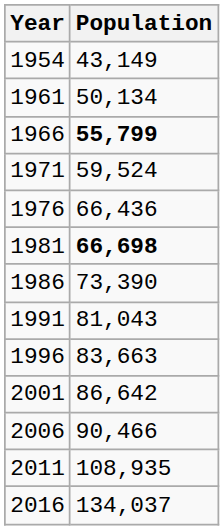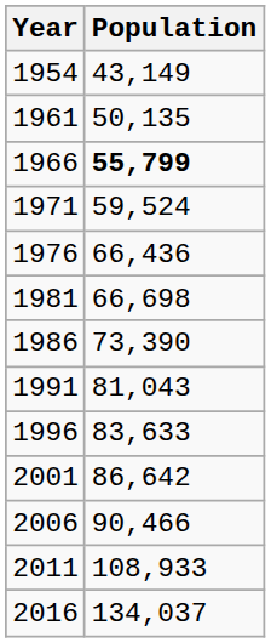 <table class="wikitable">
 <tr>
 <th>Year</th>
 <th>Population</th>
 </tr>
 <tr>
 <td>1954</td>
 <td>43,149</td>
 </tr>
 <tr>
 <td>1961</td>
-<td>50,134</td>
+<td>50,135</td>
 </tr>
 <tr>
 <td>1966</td>
 <td><strong>55,799</strong></td>
 </tr>
 <tr>
 <td>1971</td>
 <td>59,524</td>
 </tr>
 <tr>
 <td>1976</td>
 <td>66,436</td>
 </tr>
 <tr>
 <td>1981</td>
-<td><strong>66,698</strong></td>
+<td>66,698</td>
 </tr>
 <tr>
 <td>1986</td>
 <td>73,390</td>
 </tr>
 <tr>
 <td>1991</td>
 <td>81,043</td>
 </tr>
 <tr>
 <td>1996</td>
-<td>83,663</td>
+<td>83,633</td>
 </tr>
 <tr>
 <td>2001</td>
 <td>86,642</td>
 </tr>
 <tr>
 <td>2006</td>
 <td>90,466</td>
 </tr>
 <tr>
 <td>2011</td>
-<td>108,935</td>
+<td>108,933</td>
 </tr>
 <tr>
 <td>2016</td>
 <td>134,037</td>
 </tr>
 </table>
